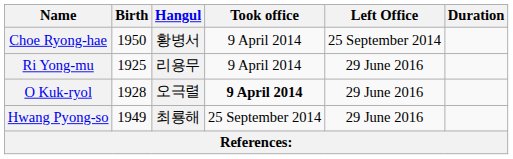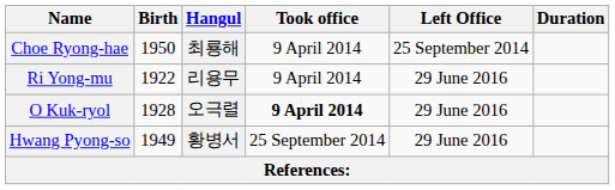 <table class="wikitable sortable">
 <tr>
 <th>Name</th>
 <th>Birth</th>
 <th class="unsortable"><a href='#'>Hangul</a></th>
 <th>Took office</th>
 <th>Left Office</th>
 <th>Duration</th>
 </tr>
 <tr>
 <th align="center" scope="row" style="font-weight:normal;"><a href='#'>Choe Ryong-hae</a></th>
 <td align="center">1950</td>
-<th align="center" scope="row" style="font-weight:normal;">황병서</th>
+<th align="center" scope="row" style="font-weight:normal;">최룡해</th>
 <td align="center">9 April 2014</td>
 <td align="center">25 September 2014</td>
 <td align="center"></td>
 </tr>
 <tr>
 <th align="center" scope="row" style="font-weight:normal;"><a href='#'>Ri Yong-mu</a></th>
-<td align="center">1925</td>
+<td align="center">1922</td>
 <th align="center" scope="row" style="font-weight:normal;">리용무</th>
 <td align="center">9 April 2014</td>
 <td align="center">29 June 2016</td>
 <td align="center"></td>
 </tr>
 <tr>
 <th align="center" scope="row" style="font-weight:normal;"><a href='#'>O Kuk-ryol</a></th>
 <td align="center">1928</td>
 <th align="center" scope="row" style="font-weight:normal;">오극렬</th>
 <td align="center"><strong>9 April 2014</strong></td>
 <td align="center">29 June 2016</td>
 <td align="center"></td>
 </tr>
 <tr>
 <th align="center" scope="row" style="font-weight:normal;"><a href='#'>Hwang Pyong-so</a></th>
 <td align="center">1949</td>
-<th align="center" scope="row" style="font-weight:normal;">최룡해</th>
+<th align="center" scope="row" style="font-weight:normal;">황병서</th>
 <td align="center">25 September 2014</td>
 <td align="center">29 June 2016</td>
 <td align="center"></td>
 </tr>
 <tr>
 <th colspan="7" unsortable><strong>References:</strong><br></th>
 </tr>
 </table>
